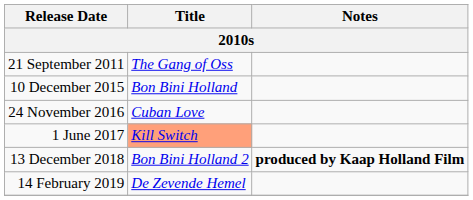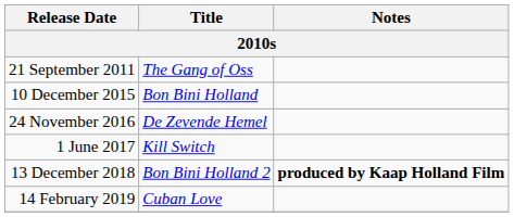 <table class="wikitable sortable mw-collapsible">
 <tr>
 <th>Release Date</th>
 <th>Title</th>
 <th>Notes</th>
 </tr>
 <tr>
 <th colspan="6" style="background-color:#white;">2010s</th>
 </tr>
 <tr>
 <td style="text-align:right;">21 September 2011</td>
 <td><em><a href='#'>The Gang of Oss</a></em></td>
 </tr>
 <tr>
 <td style="text-align:right;">10 December 2015</td>
 <td><em><a href='#'>Bon Bini Holland</a></em></td>
 <td></td>
 </tr>
 <tr>
 <td style="text-align:right;">24 November 2016</td>
-<td><em><a href='#'>Cuban Love</a></em></td>
+<td><em><a href='#'>De Zevende Hemel</a></em></td>
 <td></td>
 </tr>
 <tr>
 <td style="text-align:right;">1 June 2017</td>
-<td style="background: lightsalmon;"><em><a href='#'>Kill Switch</a></em></td>
+<td><em><a href='#'>Kill Switch</a></em></td>
 <td></td>
 </tr>
 <tr>
 <td style="text-align:right;">13 December 2018</td>
 <td><em><a href='#'>Bon Bini Holland 2</a></em></td>
 <td><strong>produced by Kaap Holland Film</strong></td>
 </tr>
 <tr>
 <td style="text-align:right;">14 February 2019</td>
-<td><em><a href='#'>De Zevende Hemel</a></em></td>
+<td><em><a href='#'>Cuban Love</a></em></td>
 <td></td>
 </tr>
 <tr>
 </tr>
 </table>
